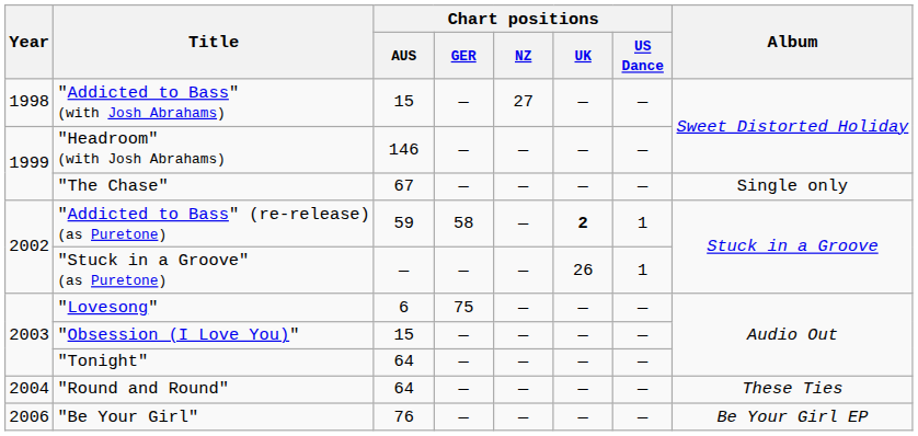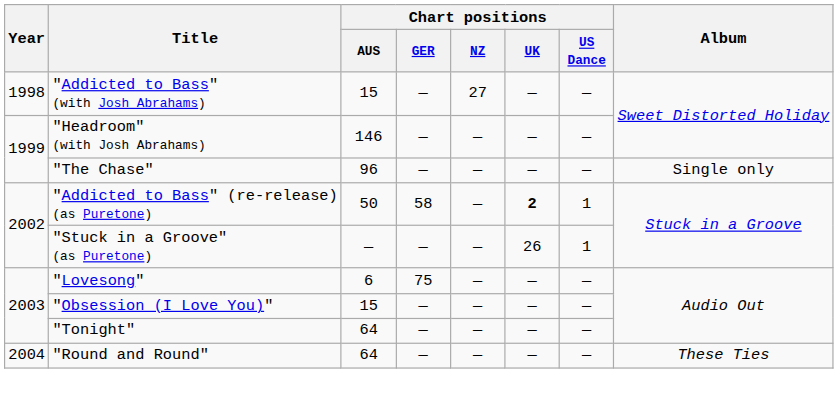 <table class="wikitable">
 <tr>
 <th rowspan="2">Year</th>
 <th rowspan="2">Title</th>
 <th colspan="5">Chart positions</th>
 <th rowspan="2">Album</th>
 </tr>
 <tr>
 <th style="width:40px;"><small>AUS</small><br></th>
 <th style="width:40px;"><small><a href='#'>GER</a></small><br></th>
 <th style="width:40px;"><small><a href='#'>NZ</a></small><br></th>
 <th style="width:40px;"><small><a href='#'>UK</a></small></th>
 <th style="width:40px;"><small> <a href='#'>US Dance</a></small></th>
 </tr>
 <tr>
 <td style="text-align:center;">1998</td>
 <td align="left">"<a href='#'>Addicted to Bass</a>" <br><small>(with <a href='#'>Josh Abrahams</a>)</small></td>
 <td style="text-align:center;">15</td>
 <td style="text-align:center;">—</td>
 <td style="text-align:center;">27</td>
 <td style="text-align:center;">—</td>
 <td style="text-align:center;">—</td>
 <td style="text-align:center;" rowspan="2"><em><a href='#'>Sweet Distorted Holiday</a></em></td>
 </tr>
 <tr>
 <td style="text-align:center;" rowspan="2">1999</td>
 <td align="left">"Headroom" <br><small>(with Josh Abrahams)</small></td>
 <td style="text-align:center;">146</td>
 <td style="text-align:center;">—</td>
 <td style="text-align:center;">—</td>
 <td style="text-align:center;">—</td>
 <td style="text-align:center;">—</td>
 </tr>
 <tr>
 <td align="left">"The Chase"</td>
-<td style="text-align:center;">67</td>
+<td style="text-align:center;">96</td>
 <td style="text-align:center;">—</td>
 <td style="text-align:center;">—</td>
 <td style="text-align:center;">—</td>
 <td style="text-align:center;">—</td>
 <td style="text-align:center;">Single only</td>
 </tr>
 <tr>
 <td style="text-align:center;" rowspan="2">2002</td>
 <td align="left">"<a href='#'>Addicted to Bass</a>" (re-release)<br><small>(as <a href='#'>Puretone</a>)</small></td>
-<td style="text-align:center;">59</td>
+<td style="text-align:center;">50</td>
 <td style="text-align:center;">58</td>
 <td style="text-align:center;">—</td>
 <td style="text-align:center;"><strong>2</strong></td>
 <td style="text-align:center;">1</td>
 <td style="text-align:center;" rowspan="2"><em><a href='#'>Stuck in a Groove</a></em></td>
 </tr>
 <tr>
 <td align="left">"Stuck in a Groove" <br><small>(as <a href='#'>Puretone</a>)</small></td>
 <td style="text-align:center;">—</td>
 <td style="text-align:center;">—</td>
 <td style="text-align:center;">—</td>
 <td style="text-align:center;">26</td>
 <td style="text-align:center;">1</td>
 </tr>
 <tr>
 <td style="text-align:center;" rowspan="3">2003</td>
 <td align="left">"<a href='#'>Lovesong</a>"</td>
 <td style="text-align:center;">6</td>
 <td style="text-align:center;">75</td>
 <td style="text-align:center;">—</td>
 <td style="text-align:center;">—</td>
 <td style="text-align:center;">—</td>
 <td style="text-align:center;" rowspan="3"><em>Audio Out</em></td>
 </tr>
 <tr>
 <td align="left">"<a href='#'>Obsession (I Love You)</a>"</td>
 <td style="text-align:center;">15</td>
 <td style="text-align:center;">—</td>
 <td style="text-align:center;">—</td>
 <td style="text-align:center;">—</td>
 <td style="text-align:center;">—</td>
 </tr>
 <tr>
 <td align="left">"Tonight"</td>
 <td style="text-align:center;">64</td>
 <td style="text-align:center;">—</td>
 <td style="text-align:center;">—</td>
 <td style="text-align:center;">—</td>
 <td style="text-align:center;">—</td>
 </tr>
 <tr>
 <td style="text-align:center;">2004</td>
 <td align="left">"Round and Round"</td>
 <td style="text-align:center;">64</td>
 <td style="text-align:center;">—</td>
 <td style="text-align:center;">—</td>
 <td style="text-align:center;">—</td>
 <td style="text-align:center;">—</td>
 <td style="text-align:center;"><em>These Ties</em></td>
 </tr>
-<tr>
-<td style="text-align:center;">2006</td>
-<td align="left">"Be Your Girl"</td>
-<td style="text-align:center;">76</td>
-<td style="text-align:center;">—</td>
-<td style="text-align:center;">—</td>
-<td style="text-align:center;">—</td>
-<td style="text-align:center;">—</td>
-<td style="text-align:center;"><em>Be Your Girl EP</em></td>
-</tr>
 </table>
